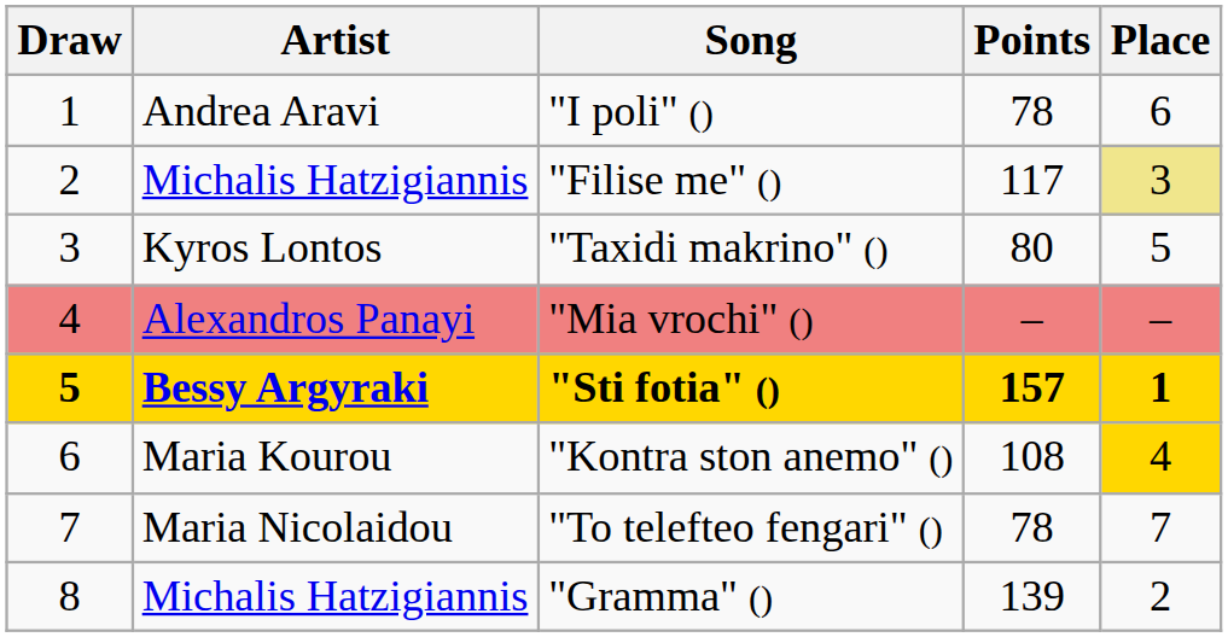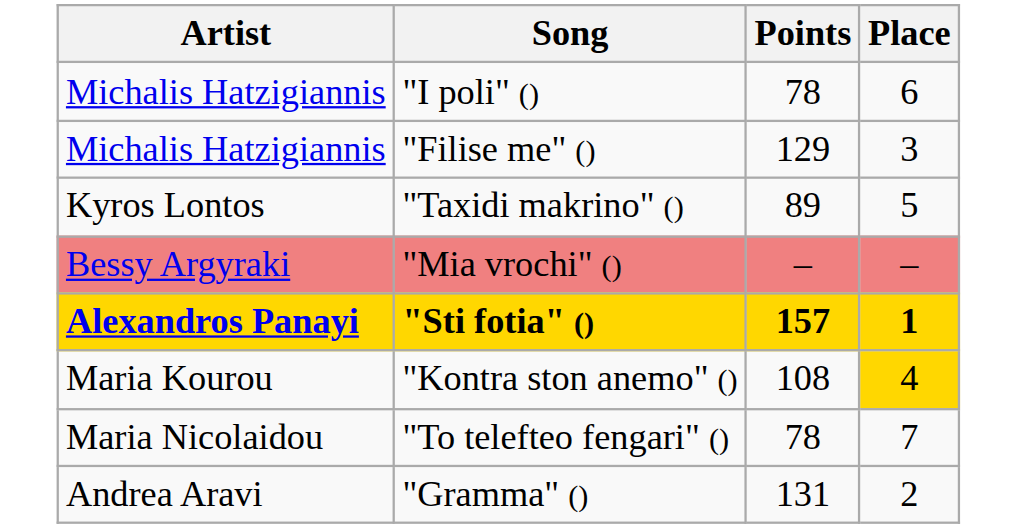 <table class="sortable wikitable" style="margin: 1em auto 1em auto; text-align:center">
 <tr>
-<th>Draw</th>
 <th>Artist</th>
 <th>Song</th>
 <th>Points</th>
 <th>Place</th>
 </tr>
 <tr>
-<td>1</td>
-<td align="left">Andrea Aravi</td>
+<td align="left"><a href='#'>Michalis Hatzigiannis</a></td>
 <td align="left">"I poli" <small>()</small></td>
 <td>78</td>
 <td>6</td>
 </tr>
 <tr>
-<td>2</td>
 <td align="left"><a href='#'>Michalis Hatzigiannis</a></td>
 <td align="left">"Filise me" <small>()</small></td>
-<td>117</td>
-<td style="background: khaki;">3</td>
+<td>129</td>
+<td>3</td>
 </tr>
 <tr>
-<td>3</td>
 <td align="left">Kyros Lontos</td>
 <td align="left">"Taxidi makrino" <small>()</small></td>
-<td>80</td>
+<td>89</td>
 <td>5</td>
 </tr>
 <tr style="background:#F08080;">
-<td>4</td>
-<td align="left"><a href='#'>Alexandros Panayi</a></td>
+<td align="left"><a href='#'>Bessy Argyraki</a></td>
 <td align="left">"Mia vrochi" <small>()</small></td>
 <td>–</td>
 <td>–</td>
 </tr>
 <tr style="font-weight:bold;background:gold;">
-<td>5</td>
-<td align="left"><a href='#'>Bessy Argyraki</a></td>
+<td align="left"><a href='#'>Alexandros Panayi</a></td>
 <td align="left">"Sti fotia" <small>()</small></td>
 <td>157</td>
 <td>1</td>
 </tr>
 <tr>
-<td>6</td>
 <td align="left">Maria Kourou</td>
 <td align="left">"Kontra ston anemo" <small>()</small></td>
 <td>108</td>
 <td style="background: gold;">4</td>
 </tr>
 <tr>
-<td>7</td>
 <td align="left">Maria Nicolaidou</td>
 <td align="left">"To telefteo fengari" <small>()</small></td>
 <td>78</td>
 <td>7</td>
 </tr>
 <tr>
-<td>8</td>
-<td align="left"><a href='#'>Michalis Hatzigiannis</a></td>
+<td align="left">Andrea Aravi</td>
 <td align="left">"Gramma" <small>()</small></td>
-<td>139</td>
+<td>131</td>
 <td>2</td>
 </tr>
 </table>
